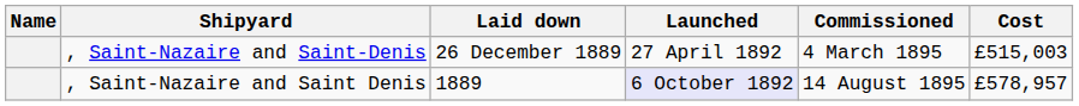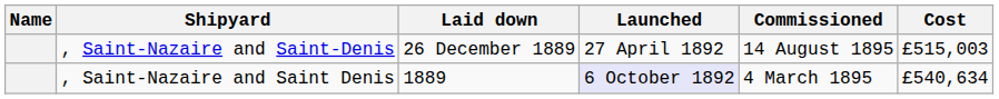 <table class="wikitable plainrowheaders">
 <tr>
 <th scope="col">Name</th>
 <th scope="col">Shipyard</th>
 <th scope="col">Laid down</th>
 <th scope="col">Launched</th>
 <th scope="col">Commissioned</th>
 <th scope="col">Cost</th>
 </tr>
 <tr>
 <th scope="row"></th>
 <td>, <a href='#'>Saint-Nazaire</a> and <a href='#'>Saint-Denis</a></td>
 <td>26 December 1889</td>
 <td>27 April 1892</td>
-<td>4 March 1895</td>
+<td>14 August 1895</td>
 <td>£515,003</td>
 </tr>
 <tr>
 <th scope="row"></th>
 <td>, Saint-Nazaire and Saint Denis</td>
 <td>1889</td>
 <td style="background: lavender;">6 October 1892</td>
-<td>14 August 1895</td>
-<td>£578,957</td>
+<td>4 March 1895</td>
+<td>£540,634</td>
 </tr>
 </table>
